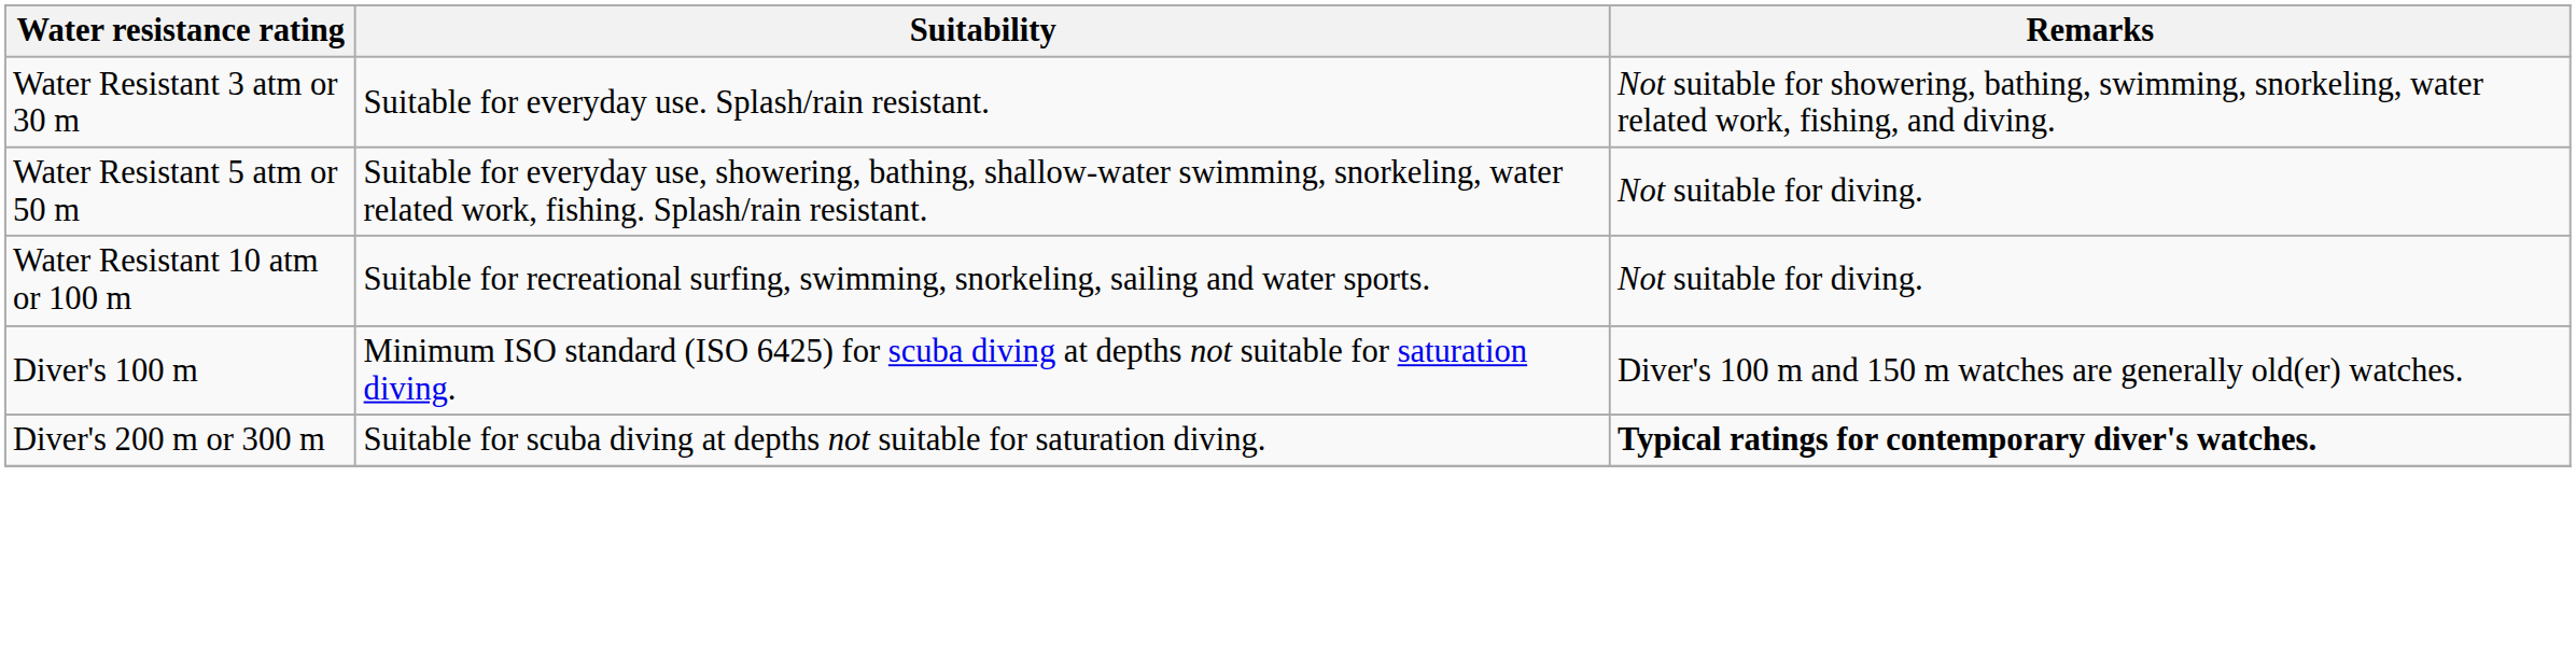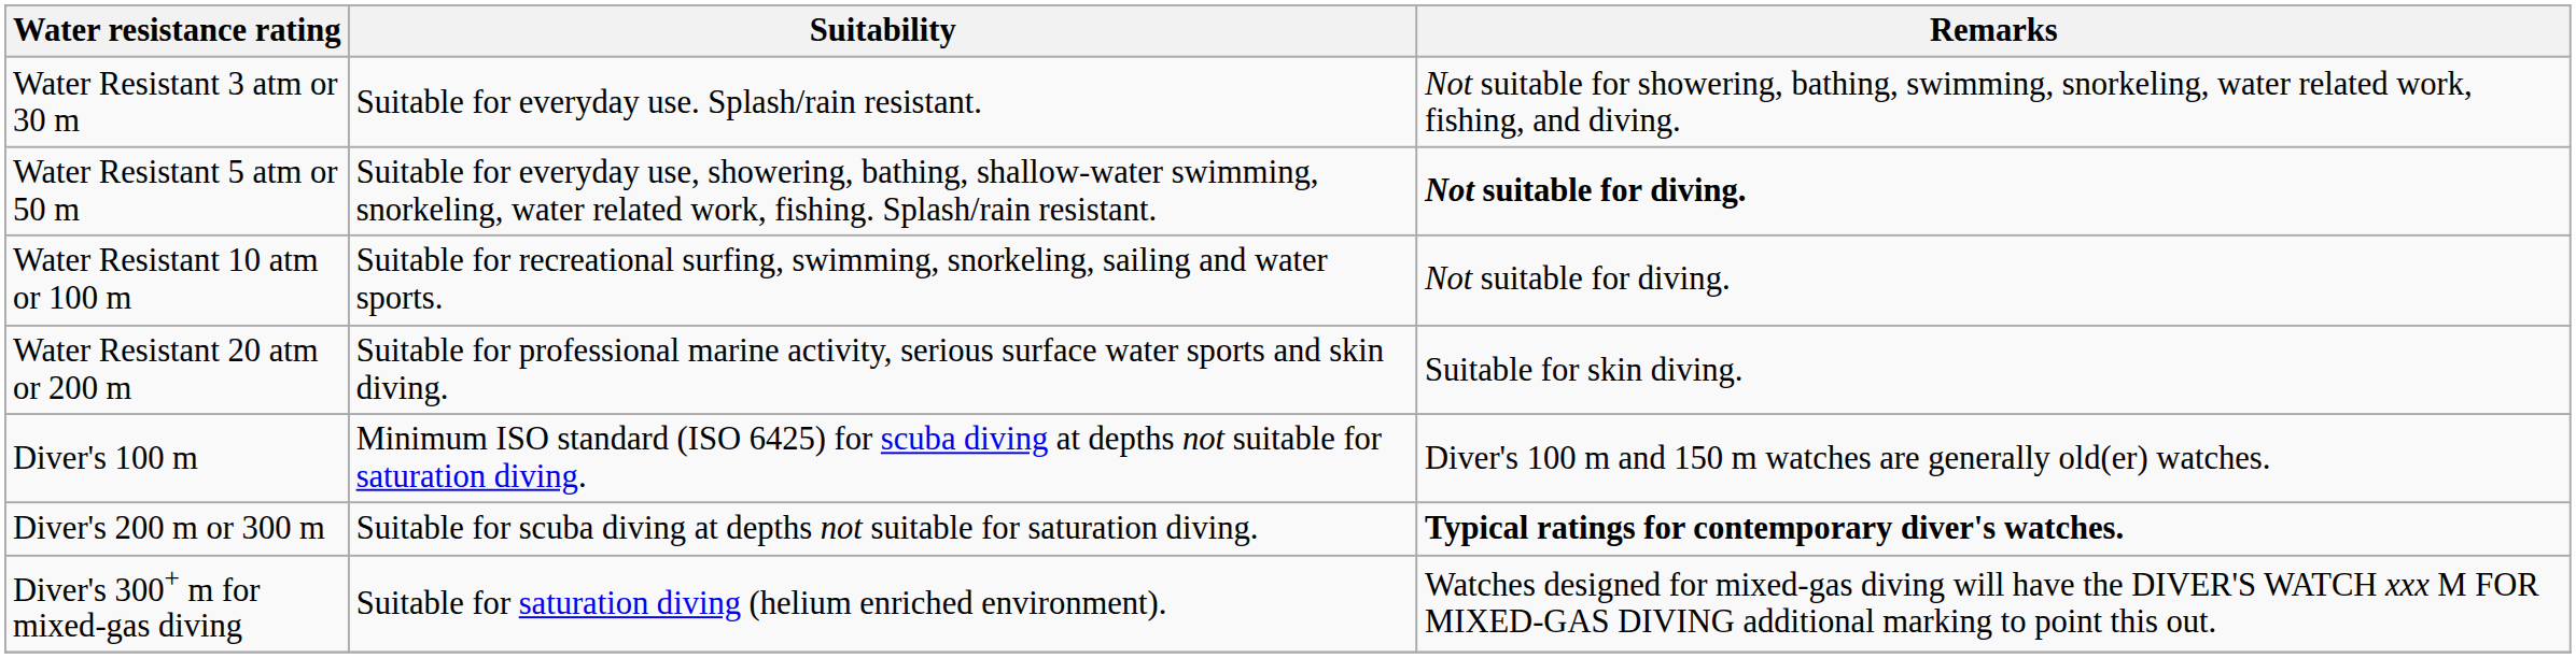 <table class="wikitable">
 <tr>
 <th>Water resistance rating</th>
 <th>Suitability</th>
 <th>Remarks</th>
 </tr>
 <tr>
 <td>Water Resistant 3 atm or 30 m</td>
 <td>Suitable for everyday use. Splash/rain resistant.</td>
 <td><em>Not</em> suitable for showering, bathing, swimming, snorkeling, water related work, fishing, and diving.</td>
 </tr>
 <tr>
 <td>Water Resistant 5 atm or 50 m</td>
 <td>Suitable for everyday use, showering, bathing, shallow-water swimming, snorkeling, water related work, fishing. Splash/rain resistant.</td>
-<td><em>Not</em> suitable for diving.</td>
+<td><strong><em>Not</em> suitable for diving.</strong></td>
 </tr>
 <tr>
 <td>Water Resistant 10 atm or 100 m</td>
 <td>Suitable for recreational surfing, swimming, snorkeling, sailing and water sports.</td>
 <td><em>Not</em> suitable for diving.</td>
+</tr>
+<tr>
+<td>Water Resistant 20 atm or 200 m</td>
+<td>Suitable for professional marine activity, serious surface water sports and skin diving.</td>
+<td>Suitable for skin diving.</td>
 </tr>
 <tr>
 <td>Diver's 100 m</td>
 <td>Minimum ISO standard (ISO 6425) for <a href='#'>scuba diving</a> at depths <em>not</em> suitable for <a href='#'>saturation diving</a>.</td>
 <td>Diver's 100 m and 150 m watches are generally old(er) watches.</td>
 </tr>
 <tr>
 <td>Diver's 200 m or 300 m</td>
 <td>Suitable for scuba diving at depths <em>not</em> suitable for saturation diving.</td>
 <td><strong>Typical ratings for contemporary diver's watches.</strong></td>
 </tr>
 <tr>
+<td>Diver's 300<sup>+</sup> m for mixed-gas diving</td>
+<td>Suitable for <a href='#'>saturation diving</a> (helium enriched environment).</td>
+<td>Watches designed for mixed-gas diving will have the DIVER'S WATCH <em>xxx</em> M FOR MIXED-GAS DIVING additional marking to point this out.</td>
+</tr>
+<tr>
 </tr>
 </table>
